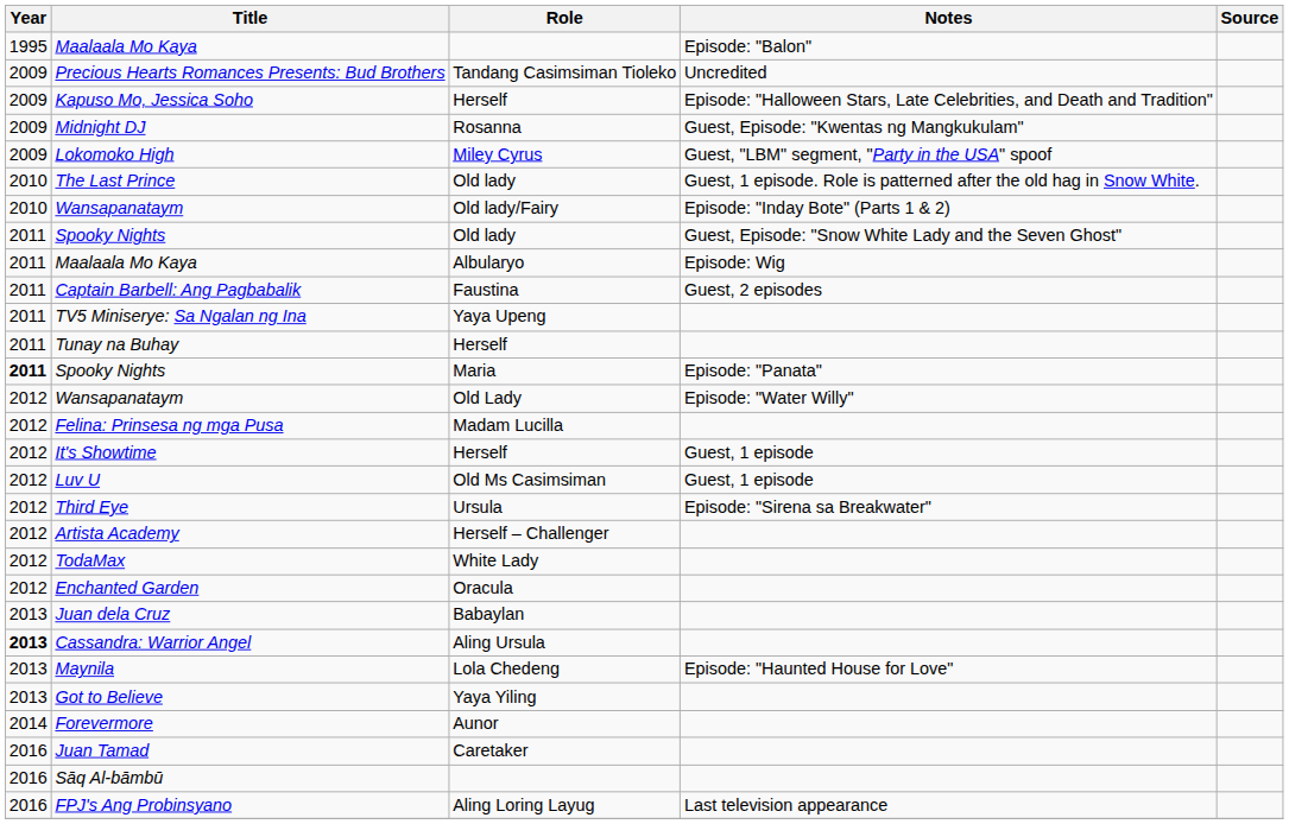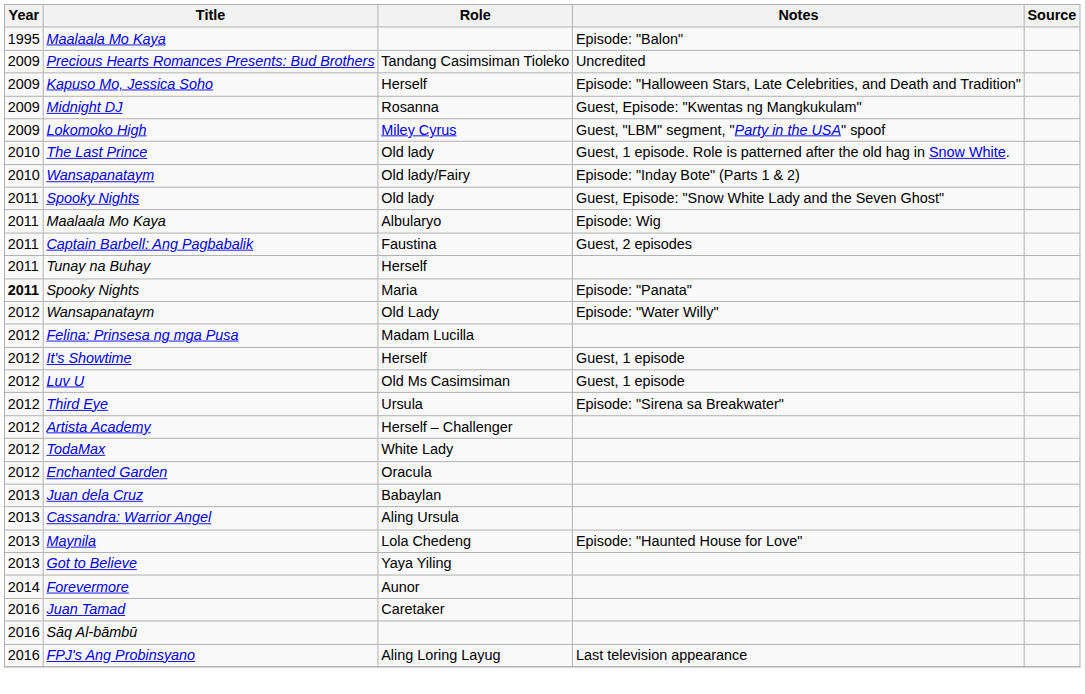 <table class="wikitable sortable">
 <tr Television>
 <th>Year</th>
 <th>Title</th>
 <th>Role</th>
 <th class="unsortable">Notes</th>
 <th class="unsortable">Source</th>
 </tr>
 <tr>
 <td>1995</td>
 <td><em><a href='#'>Maalaala Mo Kaya</a></em></td>
 <td></td>
 <td>Episode: "Balon"</td>
 <td></td>
 </tr>
 <tr>
 <td>2009</td>
 <td><em><a href='#'>Precious Hearts Romances Presents: Bud Brothers</a></em></td>
 <td>Tandang Casimsiman Tioleko</td>
 <td>Uncredited</td>
 <td></td>
 </tr>
 <tr>
 <td>2009</td>
 <td><em><a href='#'>Kapuso Mo, Jessica Soho</a></em></td>
 <td>Herself</td>
 <td>Episode: "Halloween Stars, Late Celebrities, and Death and Tradition"</td>
 <td></td>
 </tr>
 <tr>
 <td>2009</td>
 <td><em><a href='#'>Midnight DJ</a></em></td>
 <td>Rosanna</td>
 <td>Guest, Episode: "Kwentas ng Mangkukulam"</td>
 </tr>
 <tr>
 <td>2009</td>
 <td><em><a href='#'>Lokomoko High</a></em></td>
 <td><a href='#'>Miley Cyrus</a></td>
 <td>Guest, "LBM" segment, "<em><a href='#'>Party in the USA</a></em>" spoof</td>
 <td></td>
 </tr>
 <tr>
 <td>2010</td>
 <td><em><a href='#'>The Last Prince</a></em></td>
 <td>Old lady</td>
 <td>Guest, 1 episode.  Role is patterned after the old hag in <a href='#'>Snow White</a>.</td>
 <td></td>
 </tr>
 <tr>
 <td>2010</td>
 <td><em><a href='#'>Wansapanataym</a></em></td>
 <td>Old lady/Fairy</td>
 <td>Episode:  "Inday Bote" (Parts 1 & 2)</td>
 <td></td>
 </tr>
 <tr>
 <td>2011</td>
 <td><em><a href='#'>Spooky Nights</a></em></td>
 <td>Old lady</td>
 <td>Guest, Episode: "Snow White Lady and the Seven Ghost"</td>
 <td></td>
 </tr>
 <tr>
 <td>2011</td>
 <td><em>Maalaala Mo Kaya</em></td>
 <td>Albularyo</td>
 <td>Episode: Wig</td>
 <td></td>
 </tr>
 <tr>
 <td>2011</td>
 <td><em><a href='#'>Captain Barbell: Ang Pagbabalik</a></em></td>
 <td>Faustina</td>
 <td>Guest, 2 episodes</td>
-<td></td>
-</tr>
-<tr>
-<td>2011</td>
-<td><em>TV5 Miniserye: <a href='#'>Sa Ngalan ng Ina</a></em></td>
-<td>Yaya Upeng</td>
-<td></td>
 <td></td>
 </tr>
 <tr>
 <td>2011</td>
 <td><em>Tunay na Buhay</em></td>
 <td>Herself</td>
 <td></td>
 <td></td>
 </tr>
 <tr>
 <td><strong>2011</strong></td>
 <td><em>Spooky Nights</em></td>
 <td>Maria</td>
 <td>Episode: "Panata"</td>
 <td></td>
 </tr>
 <tr>
 <td>2012</td>
 <td><em>Wansapanataym</em></td>
 <td>Old Lady</td>
 <td>Episode: "Water Willy"</td>
 <td></td>
 </tr>
 <tr>
 <td>2012</td>
 <td><em><a href='#'>Felina: Prinsesa ng mga Pusa</a></em></td>
 <td>Madam Lucilla</td>
 <td></td>
 <td></td>
 </tr>
 <tr>
 <td>2012</td>
 <td><em><a href='#'>It's Showtime</a></em></td>
 <td>Herself</td>
 <td>Guest, 1 episode</td>
 <td></td>
 </tr>
 <tr>
 <td>2012</td>
 <td><em><a href='#'>Luv U</a></em></td>
 <td>Old Ms Casimsiman</td>
 <td>Guest, 1 episode</td>
 <td></td>
 </tr>
 <tr>
 <td>2012</td>
 <td><em><a href='#'>Third Eye</a></em></td>
 <td>Ursula</td>
 <td>Episode: "Sirena sa Breakwater"</td>
 <td></td>
 </tr>
 <tr>
 <td>2012</td>
 <td><em><a href='#'>Artista Academy</a></em></td>
 <td>Herself – Challenger</td>
 <td></td>
 <td></td>
 </tr>
 <tr>
 <td>2012</td>
 <td><em><a href='#'>TodaMax</a></em></td>
 <td>White Lady</td>
 <td></td>
 <td></td>
 </tr>
 <tr>
 <td>2012</td>
 <td><em><a href='#'>Enchanted Garden</a></em></td>
 <td>Oracula</td>
 <td></td>
 <td></td>
 </tr>
 <tr>
 <td>2013</td>
 <td><em><a href='#'>Juan dela Cruz</a></em></td>
 <td>Babaylan</td>
 <td></td>
 <td></td>
 </tr>
 <tr>
-<td><strong>2013</strong></td>
+<td>2013</td>
 <td><em><a href='#'>Cassandra: Warrior Angel</a></em></td>
 <td>Aling Ursula</td>
 <td></td>
 <td></td>
 </tr>
 <tr>
 <td>2013</td>
 <td><em><a href='#'>Maynila</a></em></td>
 <td>Lola Chedeng</td>
 <td>Episode: "Haunted House for Love"</td>
 <td></td>
 </tr>
 <tr>
 <td>2013</td>
 <td><em><a href='#'>Got to Believe</a></em></td>
 <td>Yaya Yiling</td>
 <td></td>
 <td></td>
 </tr>
 <tr>
 <td>2014</td>
 <td><em><a href='#'>Forevermore</a></em></td>
 <td>Aunor</td>
 <td></td>
 <td></td>
 </tr>
 <tr>
 <td>2016</td>
 <td><em><a href='#'>Juan Tamad</a></em></td>
 <td>Caretaker</td>
 <td></td>
 <td></td>
 </tr>
 <tr>
 <td>2016</td>
 <td><em>Sāq Al-bāmbū</em></td>
 <td></td>
 <td></td>
 <td></td>
 </tr>
 <tr>
 <td>2016</td>
 <td><em><a href='#'>FPJ's Ang Probinsyano</a></em></td>
 <td>Aling Loring Layug</td>
 <td>Last television appearance</td>
 <td></td>
 </tr>
 <tr>
 </tr>
 </table>
